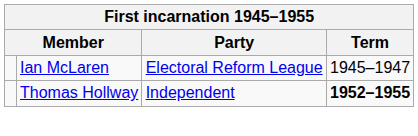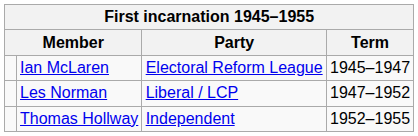 <table class="wikitable">
 <tr>
 <th colspan=4>First incarnation 1945–1955</th>
 </tr>
 <tr>
 <th colspan="2">Member</th>
 <th>Party</th>
 <th>Term</th>
 </tr>
 <tr>
 <td> </td>
 <td><a href='#'>Ian McLaren</a></td>
 <td><a href='#'>Electoral Reform League</a></td>
 <td>1945–1947</td>
 </tr>
 <tr>
 <td> </td>
+<td><a href='#'>Les Norman</a></td>
+<td><a href='#'>Liberal / LCP</a></td>
+<td>1947–1952</td>
+</tr>
+<tr>
+<td> </td>
 <td><a href='#'>Thomas Hollway</a></td>
 <td><a href='#'>Independent</a></td>
-<td><strong>1952–1955</strong></td>
+<td>1952–1955</td>
 </tr>
 </table>
